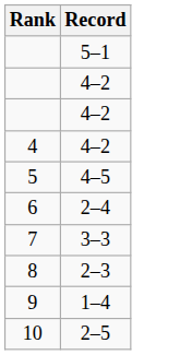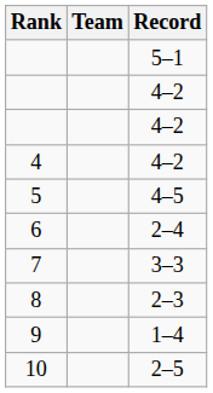 <table class="wikitable">
 <tr>
 <th>Rank</th>
+<th>Team</th>
 <th>Record</th>
 </tr>
 <tr>
 <td align=center></td>
+<td></td>
 <td align=center>5–1</td>
 </tr>
 <tr>
 <td align=center></td>
+<td></td>
 <td align=center>4–2</td>
 </tr>
 <tr>
 <td align=center></td>
+<td></td>
 <td align=center>4–2</td>
 </tr>
 <tr>
 <td align=center>4</td>
+<td></td>
 <td align=center>4–2</td>
 </tr>
 <tr>
 <td align=center>5</td>
+<td></td>
 <td align=center>4–5</td>
 </tr>
 <tr>
 <td align=center>6</td>
+<td></td>
 <td align=center>2–4</td>
 </tr>
 <tr>
 <td align=center>7</td>
+<td></td>
 <td align=center>3–3</td>
 </tr>
 <tr>
 <td align=center>8</td>
+<td></td>
 <td align=center>2–3</td>
 </tr>
 <tr>
 <td align=center>9</td>
+<td></td>
 <td align=center>1–4</td>
 </tr>
 <tr>
 <td align=center>10</td>
+<td></td>
 <td align=center>2–5</td>
 </tr>
 </table>
